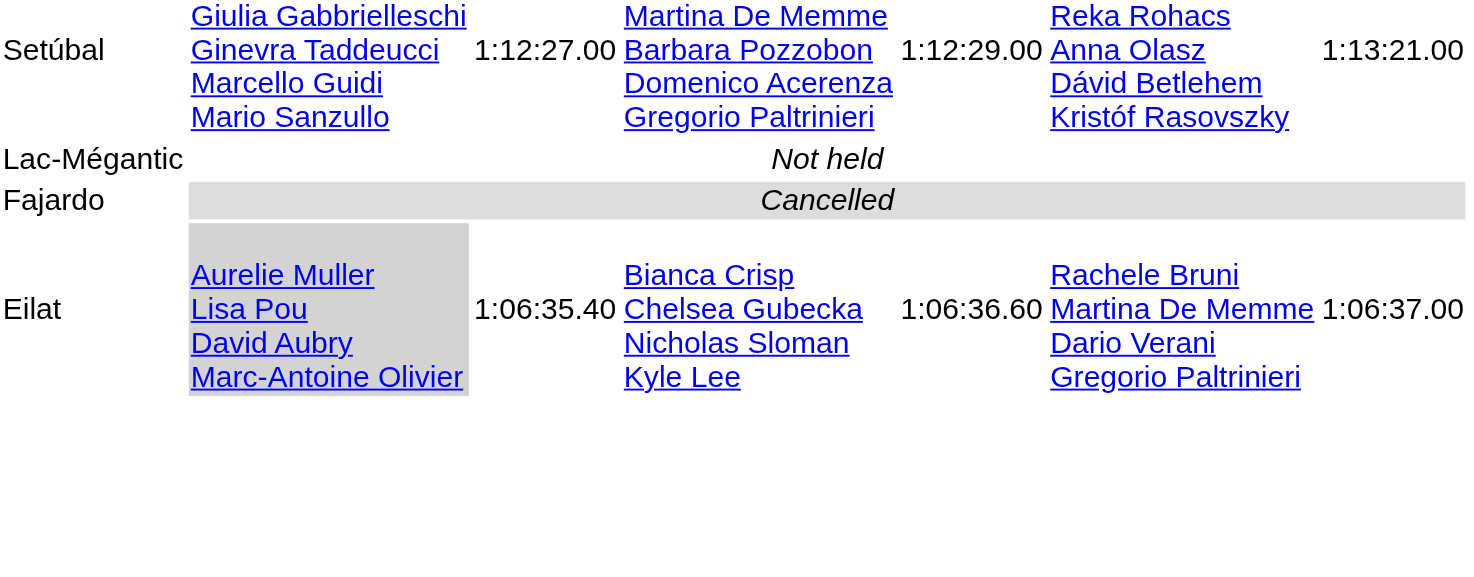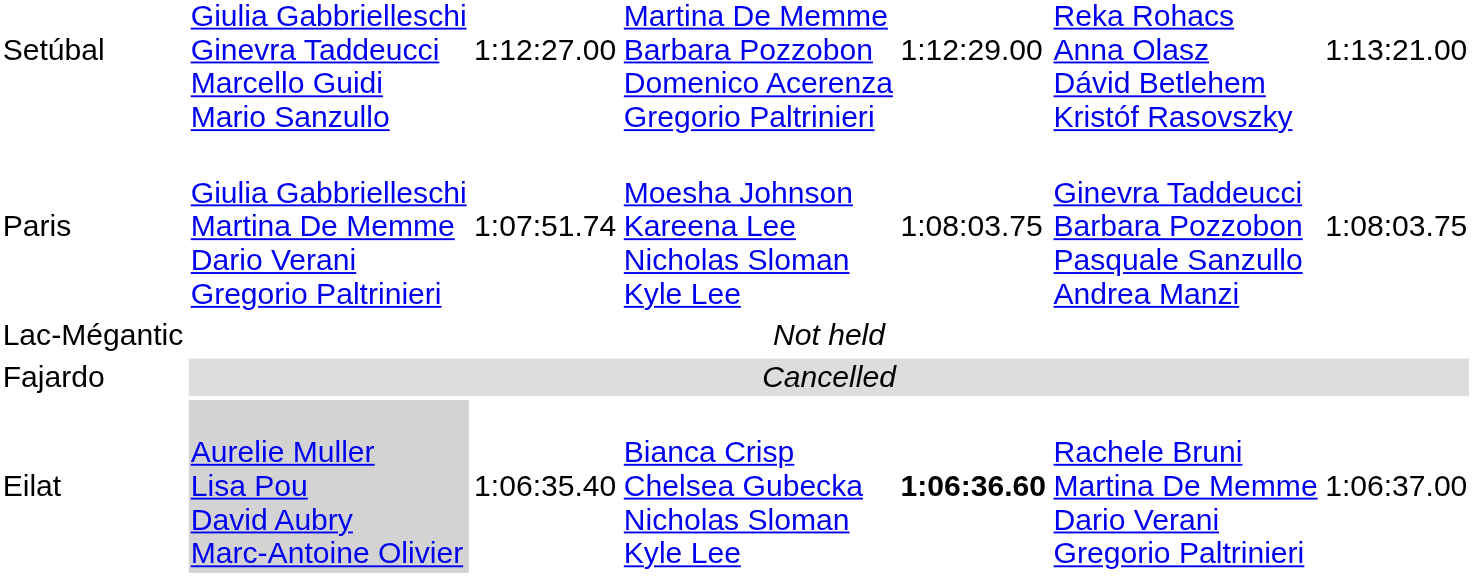 <table>
 <tr>
 <td>Setúbal</td>
 <td valign=top><br><a href='#'>Giulia Gabbrielleschi</a><br><a href='#'>Ginevra Taddeucci</a><br><a href='#'>Marcello Guidi</a><br><a href='#'>Mario Sanzullo</a></td>
 <td>1:12:27.00</td>
 <td valign=top><br><a href='#'>Martina De Memme</a><br><a href='#'>Barbara Pozzobon</a><br><a href='#'>Domenico Acerenza</a><br><a href='#'>Gregorio Paltrinieri</a></td>
 <td>1:12:29.00</td>
 <td valign=top><br><a href='#'>Reka Rohacs</a><br><a href='#'>Anna Olasz</a><br><a href='#'>Dávid Betlehem</a><br><a href='#'>Kristóf Rasovszky</a></td>
 <td>1:13:21.00</td>
+</tr>
+<tr>
+<td>Paris</td>
+<td valign=top><br><a href='#'>Giulia Gabbrielleschi</a><br><a href='#'>Martina De Memme</a><br><a href='#'>Dario Verani</a><br><a href='#'>Gregorio Paltrinieri</a></td>
+<td>1:07:51.74</td>
+<td valign=top><br><a href='#'>Moesha Johnson</a><br><a href='#'>Kareena Lee</a><br><a href='#'>Nicholas Sloman</a><br><a href='#'>Kyle Lee</a></td>
+<td>1:08:03.75</td>
+<td valign=top><br><a href='#'>Ginevra Taddeucci</a><br><a href='#'>Barbara Pozzobon</a><br><a href='#'>Pasquale Sanzullo</a><br><a href='#'>Andrea Manzi</a></td>
+<td>1:08:03.75</td>
 </tr>
 <tr>
 <td>Lac-Mégantic</td>
 <td align=center colspan=6><em>Not held</em></td>
 </tr>
 <tr>
 <td>Fajardo</td>
 <td bgcolor="#DDDDDD" align=center colspan=6><em>Cancelled</em></td>
 </tr>
 <tr>
 <td>Eilat</td>
 <td valign=top style="background: lightgrey;"><br><a href='#'>Aurelie Muller</a><br><a href='#'>Lisa Pou</a><br><a href='#'>David Aubry</a><br><a href='#'>Marc-Antoine Olivier</a></td>
 <td>1:06:35.40</td>
 <td valign=top><br><a href='#'>Bianca Crisp</a><br><a href='#'>Chelsea Gubecka</a><br><a href='#'>Nicholas Sloman</a><br><a href='#'>Kyle Lee</a></td>
-<td>1:06:36.60</td>
+<td><strong>1:06:36.60</strong></td>
 <td valign=top><br><a href='#'>Rachele Bruni</a><br><a href='#'>Martina De Memme</a><br><a href='#'>Dario Verani</a><br><a href='#'>Gregorio Paltrinieri</a></td>
 <td>1:06:37.00</td>
 </tr>
 </table>
